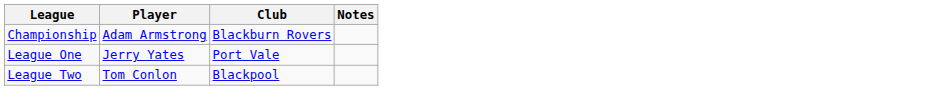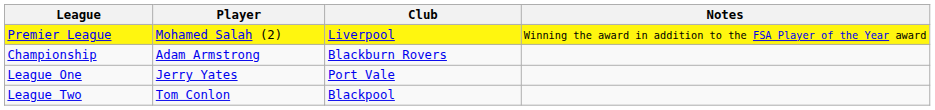 <table class="wikitable">
 <tr>
 <th>League</th>
 <th>Player</th>
 <th>Club</th>
 <th>Notes</th>
+</tr>
+<tr bgcolor=#FFF60F>
+<td width="150px"><a href='#'>Premier League</a></td>
+<td width="175px"> <a href='#'>Mohamed Salah</a> (2)</td>
+<td width="200px"><a href='#'>Liverpool</a></td>
+<td><small>Winning the award in addition to the <a href='#'>FSA Player of the Year</a> award</small></td>
 </tr>
 <tr>
 <td><a href='#'>Championship</a></td>
 <td> <a href='#'>Adam Armstrong</a></td>
 <td><a href='#'>Blackburn Rovers</a></td>
 <td></td>
 </tr>
 <tr>
 <td><a href='#'>League One</a></td>
 <td> <a href='#'>Jerry Yates</a></td>
 <td><a href='#'>Port Vale</a></td>
 <td></td>
 </tr>
 <tr>
 <td><a href='#'>League Two</a></td>
 <td> <a href='#'>Tom Conlon</a></td>
 <td><a href='#'>Blackpool</a></td>
 <td></td>
 </tr>
 </table>
